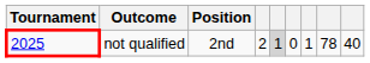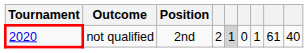 <table class="wikitable" style="text-align:center; font-size:90%;">
 <tr>
 <th>Tournament</th>
 <th>Outcome</th>
 <th>Position</th>
 <th></th>
 <th></th>
 <th></th>
 <th></th>
 <th></th>
 <th></th>
 </tr>
 <tr>
-<td style="border: 3px solid red"align=left> <a href='#'>2025</a></td>
+<td style="border: 3px solid red"align=left> <a href='#'>2020</a></td>
 <td>not qualified</td>
 <td>2nd</td>
 <td>2</td>
 <td style="background: lightgrey;">1</td>
 <td>0</td>
 <td>1</td>
-<td>78</td>
+<td>61</td>
 <td>40</td>
 </tr>
 </table>
